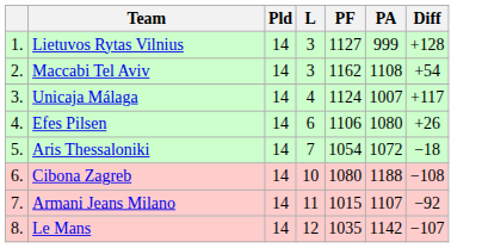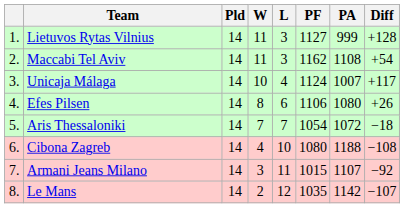 <table class=wikitable style="text-align:center">
 <tr>
 <th width=15></th>
 <th width=220>Team</th>
 <th width=20>Pld</th>
+<th width=20>W</th>
 <th width=20>L</th>
 <th width=20>PF</th>
 <th width=20>PA</th>
 <th width=30>Diff</th>
 </tr>
 <tr style="background: #ccffcc;">
 <td>1.</td>
 <td align=left> <a href='#'>Lietuvos Rytas Vilnius</a></td>
 <td>14</td>
+<td>11</td>
 <td>3</td>
 <td>1127</td>
 <td>999</td>
 <td>+128</td>
 </tr>
 <tr style="background: #ccffcc;">
 <td>2.</td>
 <td align=left> <a href='#'>Maccabi Tel Aviv</a></td>
 <td>14</td>
+<td>11</td>
 <td>3</td>
 <td>1162</td>
 <td>1108</td>
 <td>+54</td>
 </tr>
 <tr style="background: #ccffcc;">
 <td>3.</td>
 <td align=left> <a href='#'>Unicaja Málaga</a></td>
 <td>14</td>
+<td>10</td>
 <td>4</td>
 <td>1124</td>
 <td>1007</td>
 <td>+117</td>
 </tr>
 <tr style="background: #ccffcc;">
 <td>4.</td>
 <td align=left> <a href='#'>Efes Pilsen</a></td>
 <td>14</td>
+<td>8</td>
 <td>6</td>
 <td>1106</td>
 <td>1080</td>
 <td>+26</td>
 </tr>
 <tr style="background: #ccffcc;">
 <td>5.</td>
 <td align=left> <a href='#'>Aris Thessaloniki</a></td>
 <td>14</td>
 <td>7</td>
+<td>7</td>
 <td>1054</td>
 <td>1072</td>
 <td>−18</td>
 </tr>
 <tr style="background: #ffcccc;">
 <td>6.</td>
 <td align=left> <a href='#'>Cibona Zagreb</a></td>
 <td>14</td>
+<td>4</td>
 <td>10</td>
 <td>1080</td>
 <td>1188</td>
 <td>−108</td>
 </tr>
 <tr style="background: #ffcccc;">
 <td>7.</td>
 <td align=left> <a href='#'>Armani Jeans Milano</a></td>
 <td>14</td>
+<td>3</td>
 <td>11</td>
 <td>1015</td>
 <td>1107</td>
 <td>−92</td>
 </tr>
 <tr style="background: #ffcccc;">
 <td>8.</td>
 <td align=left> <a href='#'>Le Mans</a></td>
 <td>14</td>
+<td>2</td>
 <td>12</td>
 <td>1035</td>
 <td>1142</td>
 <td>−107</td>
 </tr>
 </table>
